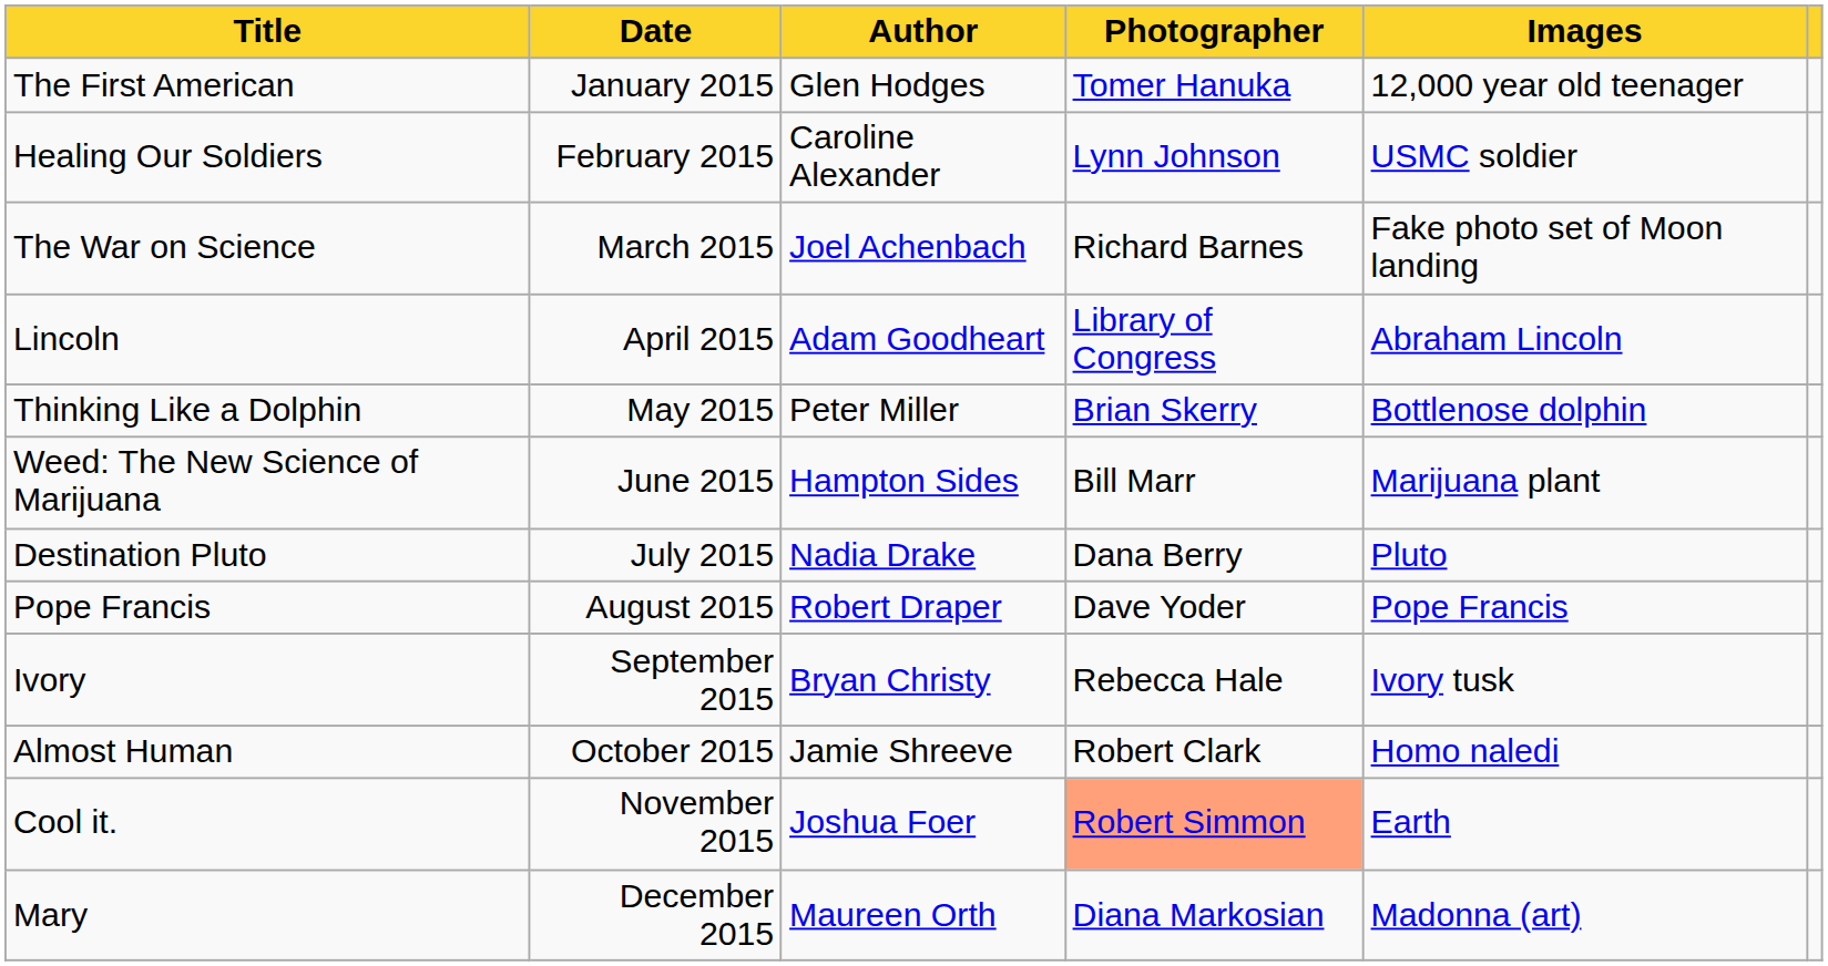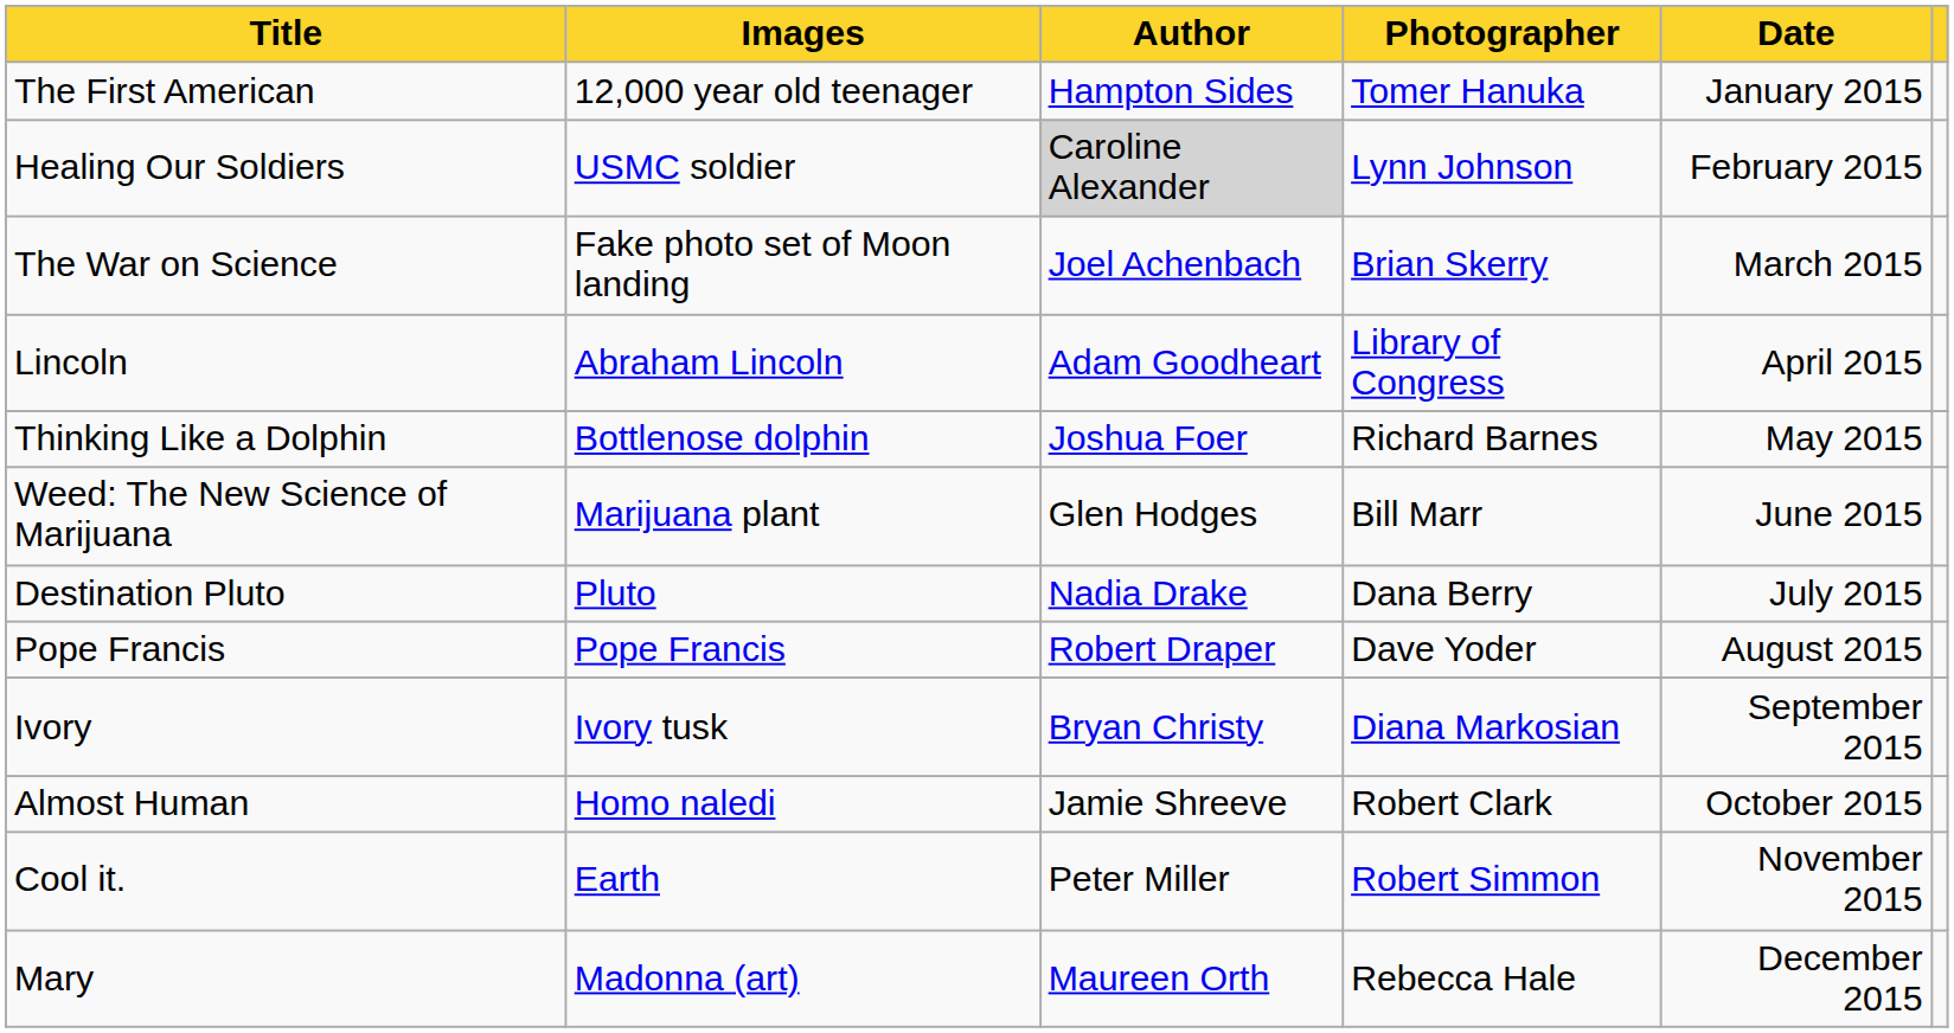 <table class="wikitable">
 <tr>
 <th scope="col" style="background-color:#fbd42c;">Title</th>
-<th scope="col" style="background-color:#fbd42c;">Date</th>
+<th scope="col" style="background-color:#fbd42c;">Images</th>
 <th scope="col" style="background-color:#fbd42c;">Author</th>
 <th scope="col" style="background-color:#fbd42c;">Photographer</th>
-<th scope="col" style="background-color:#fbd42c;">Images</th>
+<th scope="col" style="background-color:#fbd42c;">Date</th>
 <th scope="col" style="background-color:#fbd42c;"></th>
 </tr>
 <tr>
 <td scope="row">The First American</td>
+<td>12,000 year old teenager</td>
+<td><a href='#'>Hampton Sides</a></td>
+<td><a href='#'>Tomer Hanuka</a></td>
 <td style="text-align:right;">January 2015</td>
-<td>Glen Hodges</td>
-<td><a href='#'>Tomer Hanuka</a></td>
-<td>12,000 year old teenager</td>
 <td></td>
 </tr>
 <tr>
 <td scope="row">Healing Our Soldiers</td>
+<td><a href='#'>USMC</a> soldier</td>
+<td style="background: lightgrey;">Caroline Alexander</td>
+<td><a href='#'>Lynn Johnson</a></td>
 <td style="text-align:right;">February 2015</td>
-<td>Caroline Alexander</td>
-<td><a href='#'>Lynn Johnson</a></td>
-<td><a href='#'>USMC</a> soldier</td>
 <td></td>
 </tr>
 <tr>
 <td scope="row">The War on Science</td>
+<td>Fake photo set of Moon landing</td>
+<td><a href='#'>Joel Achenbach</a></td>
+<td><a href='#'>Brian Skerry</a></td>
 <td style="text-align:right;">March 2015</td>
-<td><a href='#'>Joel Achenbach</a></td>
-<td>Richard Barnes</td>
-<td>Fake photo set of Moon landing</td>
 <td></td>
 </tr>
 <tr>
 <td>Lincoln</td>
-<td style="text-align:right;">April 2015</td>
+<td><a href='#'>Abraham Lincoln</a></td>
 <td><a href='#'>Adam Goodheart</a></td>
 <td><a href='#'>Library of Congress</a></td>
-<td><a href='#'>Abraham Lincoln</a></td>
+<td style="text-align:right;">April 2015</td>
 <td></td>
 </tr>
 <tr>
 <td scope="row">Thinking Like a Dolphin</td>
+<td><a href='#'>Bottlenose dolphin</a></td>
+<td><a href='#'>Joshua Foer</a></td>
+<td>Richard Barnes</td>
 <td style="text-align:right;">May 2015</td>
-<td>Peter Miller</td>
-<td><a href='#'>Brian Skerry</a></td>
-<td><a href='#'>Bottlenose dolphin</a></td>
 <td></td>
 </tr>
 <tr>
 <td scope="row">Weed: The New Science of Marijuana</td>
+<td><a href='#'>Marijuana</a> plant</td>
+<td>Glen Hodges</td>
+<td>Bill Marr</td>
 <td style="text-align:right;">June 2015</td>
-<td><a href='#'>Hampton Sides</a></td>
-<td>Bill Marr</td>
-<td><a href='#'>Marijuana</a> plant</td>
 <td></td>
 </tr>
 <tr>
 <td scope="row">Destination Pluto</td>
-<td style="text-align:right;">July 2015</td>
+<td><a href='#'>Pluto</a></td>
 <td><a href='#'>Nadia Drake</a></td>
 <td>Dana Berry</td>
-<td><a href='#'>Pluto</a></td>
+<td style="text-align:right;">July 2015</td>
 <td></td>
 </tr>
 <tr>
 <td scope="row">Pope Francis</td>
-<td style="text-align:right;">August 2015</td>
+<td><a href='#'>Pope Francis</a></td>
 <td><a href='#'>Robert Draper</a></td>
 <td>Dave Yoder</td>
-<td><a href='#'>Pope Francis</a></td>
+<td style="text-align:right;">August 2015</td>
 <td></td>
 </tr>
 <tr>
 <td scope="row">Ivory</td>
+<td><a href='#'>Ivory</a> tusk</td>
+<td><a href='#'>Bryan Christy</a></td>
+<td><a href='#'>Diana Markosian</a></td>
 <td style="text-align:right;">September 2015</td>
-<td><a href='#'>Bryan Christy</a></td>
-<td>Rebecca Hale</td>
-<td><a href='#'>Ivory</a> tusk</td>
 <td></td>
 </tr>
 <tr>
 <td scope="row">Almost Human</td>
-<td style="text-align:right;">October 2015</td>
+<td><a href='#'>Homo naledi</a></td>
 <td>Jamie Shreeve</td>
 <td>Robert Clark</td>
-<td><a href='#'>Homo naledi</a></td>
+<td style="text-align:right;">October 2015</td>
 <td></td>
 </tr>
 <tr>
 <td scope="row">Cool it.</td>
+<td><a href='#'>Earth</a></td>
+<td>Peter Miller</td>
+<td><a href='#'>Robert Simmon</a></td>
 <td style="text-align:right;">November 2015</td>
-<td><a href='#'>Joshua Foer</a></td>
-<td style="background: lightsalmon;"><a href='#'>Robert Simmon</a></td>
-<td><a href='#'>Earth</a></td>
 <td></td>
 </tr>
 <tr>
 <td scope="row">Mary</td>
+<td><a href='#'>Madonna (art)</a></td>
+<td><a href='#'>Maureen Orth</a></td>
+<td>Rebecca Hale</td>
 <td style="text-align:right;">December 2015</td>
-<td><a href='#'>Maureen Orth</a></td>
-<td><a href='#'>Diana Markosian</a></td>
-<td><a href='#'>Madonna (art)</a></td>
 <td></td>
 </tr>
 </table>
